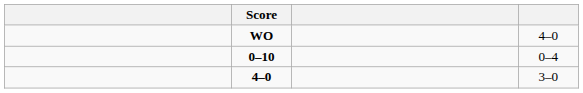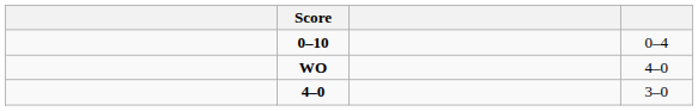 <table class="wikitable" style="text-align: center; ">
 <tr>
 <th align="right" width="270"></th>
 <th width="65">Score</th>
 <th align="left" width="270"></th>
 <th width="65"></th>
-</tr>
-<tr>
-<td align="left"><strong></strong></td>
-<td><strong>WO</strong></td>
-<td align="left"></td>
-<td>4–0 <strong></strong></td>
 </tr>
 <tr>
 <td align="left"></td>
 <td><strong>0–10</strong></td>
 <td align="left"><strong></strong></td>
 <td>0–4 <strong></strong></td>
 </tr>
 <tr>
 <td align="left"><strong></strong></td>
+<td><strong>WO</strong></td>
+<td align="left"></td>
+<td>4–0 <strong></strong></td>
+</tr>
+<tr>
+<td align="left"><strong></strong></td>
 <td><strong>4–0</strong></td>
 <td align="left"></td>
 <td>3–0 <strong></strong></td>
 </tr>
 </table>
